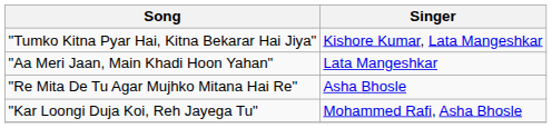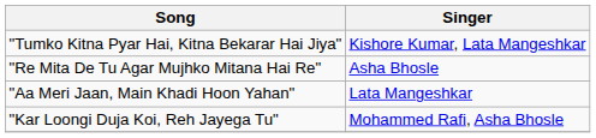 <table class="wikitable">
 <tr>
 <th>Song</th>
 <th>Singer</th>
 </tr>
 <tr>
 <td>"Tumko Kitna Pyar Hai, Kitna Bekarar Hai Jiya"</td>
 <td><a href='#'>Kishore Kumar</a>, <a href='#'>Lata Mangeshkar</a></td>
 </tr>
 <tr>
+<td>"Re Mita De Tu Agar Mujhko Mitana Hai Re"</td>
+<td><a href='#'>Asha Bhosle</a></td>
+</tr>
+<tr>
 <td>"Aa Meri Jaan, Main Khadi Hoon Yahan"</td>
 <td><a href='#'>Lata Mangeshkar</a></td>
-</tr>
-<tr>
-<td>"Re Mita De Tu Agar Mujhko Mitana Hai Re"</td>
-<td><a href='#'>Asha Bhosle</a></td>
 </tr>
 <tr>
 <td>"Kar Loongi Duja Koi, Reh Jayega Tu"</td>
 <td><a href='#'>Mohammed Rafi</a>, <a href='#'>Asha Bhosle</a></td>
 </tr>
 <tr>
 </tr>
 </table>
